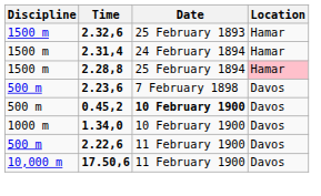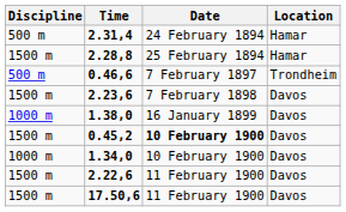 <table class='wikitable'>
 <tr>
 <th>Discipline</th>
 <th>Time</th>
 <th>Date</th>
 <th>Location</th>
 </tr>
 <tr>
-<td><a href='#'>1500 m</a></td>
-<td><strong>2.32,6</strong></td>
-<td>25 February 1893</td>
-<td align=left>Hamar</td>
-</tr>
-<tr>
-<td>1500 m</td>
+<td>500 m</td>
 <td><strong>2.31,4</strong></td>
 <td>24 February 1894</td>
 <td align=left>Hamar</td>
 </tr>
 <tr>
 <td>1500 m</td>
 <td><strong>2.28,8</strong></td>
 <td>25 February 1894</td>
-<td align=left style="background: pink;">Hamar</td>
+<td align=left>Hamar</td>
 </tr>
 <tr>
 <td><a href='#'>500 m</a></td>
+<td><strong>0.46,6</strong></td>
+<td>7 February 1897</td>
+<td align=left>Trondheim</td>
+</tr>
+<tr>
+<td>1500 m</td>
 <td><strong>2.23,6</strong></td>
 <td>7 February 1898</td>
 <td align=left>Davos</td>
 </tr>
 <tr>
-<td>500 m</td>
+<td><a href='#'>1000 m</a></td>
+<td><strong>1.38,0</strong></td>
+<td>16 January 1899</td>
+<td align=left>Davos</td>
+</tr>
+<tr>
+<td>1500 m</td>
 <td><strong>0.45,2</strong></td>
 <td><strong>10 February 1900</strong></td>
 <td align=left>Davos</td>
 </tr>
 <tr>
 <td>1000 m</td>
 <td><strong>1.34,0</strong></td>
 <td>10 February 1900</td>
 <td align=left>Davos</td>
 </tr>
 <tr>
-<td><a href='#'>500 m</a></td>
+<td>1500 m</td>
 <td><strong>2.22,6</strong></td>
 <td>11 February 1900</td>
 <td align=left>Davos</td>
 </tr>
 <tr>
-<td><a href='#'>10,000 m</a></td>
+<td>1500 m</td>
 <td><strong>17.50,6</strong></td>
 <td>11 February 1900</td>
 <td align=left>Davos</td>
 </tr>
 </table>
